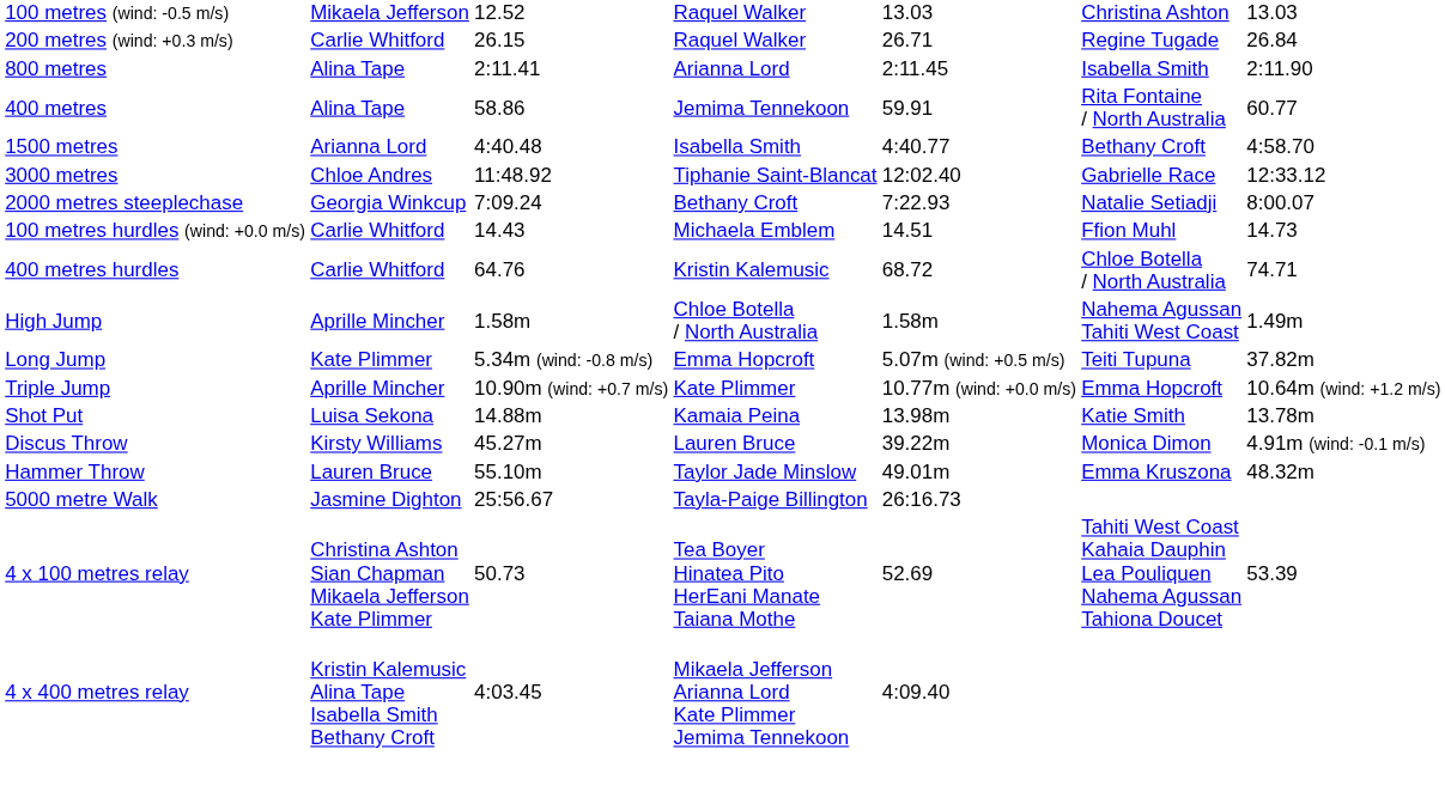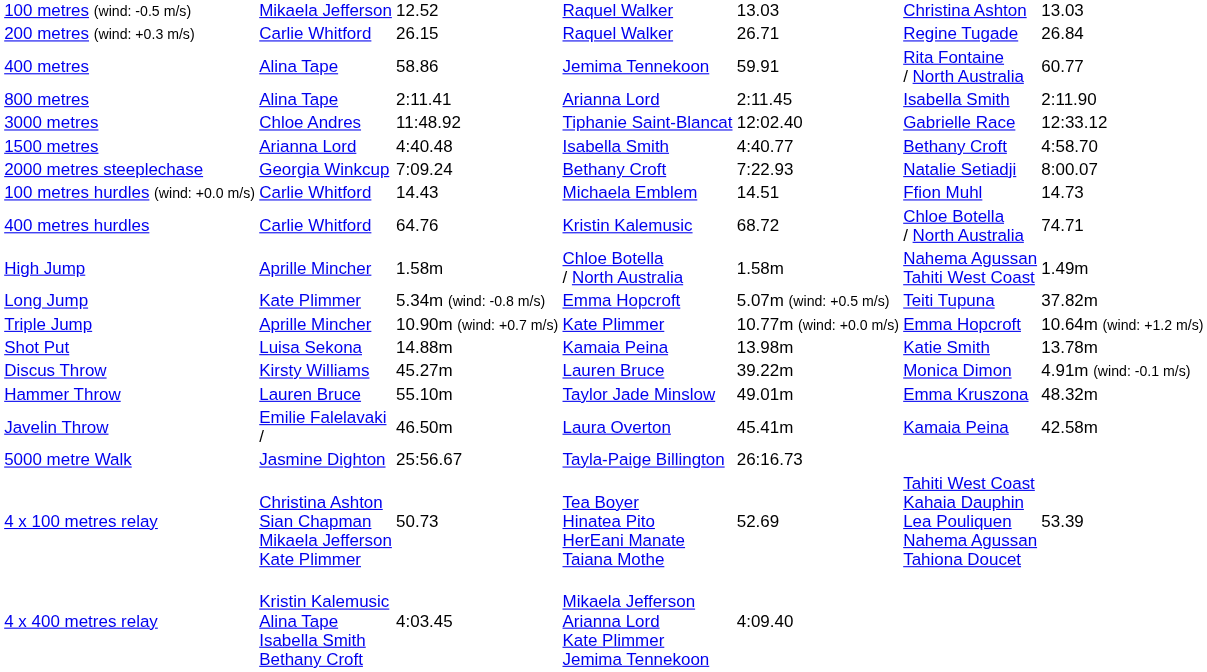 <table>
 <tr>
 <td><a href='#'>100 metres</a> <small>(wind: -0.5 m/s)</small></td>
 <td align=left><a href='#'>Mikaela Jefferson</a> <br> </td>
 <td>12.52</td>
 <td align=left><a href='#'>Raquel Walker</a> <br> </td>
 <td>13.03</td>
 <td align=left><a href='#'>Christina Ashton</a> <br> </td>
 <td>13.03</td>
 </tr>
 <tr>
 <td><a href='#'>200 metres</a> <small>(wind: +0.3 m/s)</small></td>
 <td align=left><a href='#'>Carlie Whitford</a> <br> </td>
 <td>26.15</td>
 <td align=left><a href='#'>Raquel Walker</a> <br> </td>
 <td>26.71</td>
 <td align=left><a href='#'>Regine Tugade</a> <br> </td>
 <td>26.84</td>
 </tr>
 <tr>
+<td><a href='#'>400 metres</a></td>
+<td align=left><a href='#'>Alina Tape</a> <br> </td>
+<td>58.86</td>
+<td align=left><a href='#'>Jemima Tennekoon</a> <br> </td>
+<td>59.91</td>
+<td align=left><a href='#'>Rita Fontaine</a> <br> / <a href='#'>North Australia</a></td>
+<td>60.77</td>
+</tr>
+<tr>
 <td><a href='#'>800 metres</a></td>
 <td align=left><a href='#'>Alina Tape</a> <br> </td>
 <td>2:11.41</td>
 <td align=left><a href='#'>Arianna Lord</a> <br> </td>
 <td>2:11.45</td>
 <td align=left><a href='#'>Isabella Smith</a> <br> </td>
 <td>2:11.90</td>
 </tr>
 <tr>
-<td><a href='#'>400 metres</a></td>
-<td align=left><a href='#'>Alina Tape</a> <br> </td>
-<td>58.86</td>
-<td align=left><a href='#'>Jemima Tennekoon</a> <br> </td>
-<td>59.91</td>
-<td align=left><a href='#'>Rita Fontaine</a> <br> / <a href='#'>North Australia</a></td>
-<td>60.77</td>
+<td><a href='#'>3000 metres</a></td>
+<td align=left><a href='#'>Chloe Andres</a> <br> </td>
+<td>11:48.92</td>
+<td align=left><a href='#'>Tiphanie Saint-Blancat</a> <br> </td>
+<td>12:02.40</td>
+<td align=left><a href='#'>Gabrielle Race</a> <br> </td>
+<td>12:33.12</td>
 </tr>
 <tr>
 <td><a href='#'>1500 metres</a></td>
 <td align=left><a href='#'>Arianna Lord</a> <br> </td>
 <td>4:40.48</td>
 <td align=left><a href='#'>Isabella Smith</a> <br> </td>
 <td>4:40.77</td>
 <td align=left><a href='#'>Bethany Croft</a> <br> </td>
 <td>4:58.70</td>
-</tr>
-<tr>
-<td><a href='#'>3000 metres</a></td>
-<td align=left><a href='#'>Chloe Andres</a> <br> </td>
-<td>11:48.92</td>
-<td align=left><a href='#'>Tiphanie Saint-Blancat</a> <br> </td>
-<td>12:02.40</td>
-<td align=left><a href='#'>Gabrielle Race</a> <br> </td>
-<td>12:33.12</td>
 </tr>
 <tr>
 <td><a href='#'>2000 metres steeplechase</a></td>
 <td align=left><a href='#'>Georgia Winkcup</a> <br> </td>
 <td>7:09.24</td>
 <td align=left><a href='#'>Bethany Croft</a> <br> </td>
 <td>7:22.93</td>
 <td align=left><a href='#'>Natalie Setiadji</a> <br> </td>
 <td>8:00.07</td>
 </tr>
 <tr>
 <td><a href='#'>100 metres hurdles</a> <small>(wind: +0.0 m/s)</small></td>
 <td align=left><a href='#'>Carlie Whitford</a> <br> </td>
 <td>14.43</td>
 <td align=left><a href='#'>Michaela Emblem</a> <br> </td>
 <td>14.51</td>
 <td align=left><a href='#'>Ffion Muhl</a> <br> </td>
 <td>14.73</td>
 </tr>
 <tr>
 <td><a href='#'>400 metres hurdles</a></td>
 <td align=left><a href='#'>Carlie Whitford</a> <br> </td>
 <td>64.76</td>
 <td align=left><a href='#'>Kristin Kalemusic</a> <br> </td>
 <td>68.72</td>
 <td align=left><a href='#'>Chloe Botella</a> <br> / <a href='#'>North Australia</a></td>
 <td>74.71</td>
 </tr>
 <tr>
 <td><a href='#'>High Jump</a></td>
 <td align=left><a href='#'>Aprille Mincher</a> <br> </td>
 <td>1.58m</td>
 <td align=left><a href='#'>Chloe Botella</a> <br> / <a href='#'>North Australia</a></td>
 <td>1.58m</td>
 <td align=left><a href='#'>Nahema Agussan</a> <br>  <a href='#'>Tahiti West Coast</a></td>
 <td>1.49m</td>
 </tr>
 <tr>
 <td><a href='#'>Long Jump</a></td>
 <td align=left><a href='#'>Kate Plimmer</a> <br> </td>
 <td>5.34m <small>(wind: -0.8 m/s)</small></td>
 <td align=left><a href='#'>Emma Hopcroft</a> <br> </td>
 <td>5.07m <small>(wind: +0.5 m/s)</small></td>
 <td align=left><a href='#'>Teiti Tupuna</a> <br> </td>
 <td>37.82m</td>
 </tr>
 <tr>
 <td><a href='#'>Triple Jump</a></td>
 <td align=left><a href='#'>Aprille Mincher</a> <br> </td>
 <td>10.90m <small>(wind: +0.7 m/s)</small></td>
 <td align=left><a href='#'>Kate Plimmer</a> <br> </td>
 <td>10.77m <small>(wind: +0.0 m/s)</small></td>
 <td align=left><a href='#'>Emma Hopcroft</a> <br> </td>
 <td>10.64m <small>(wind: +1.2 m/s)</small></td>
 </tr>
 <tr>
 <td><a href='#'>Shot Put</a></td>
 <td align=left><a href='#'>Luisa Sekona</a> <br> </td>
 <td>14.88m</td>
 <td align=left><a href='#'>Kamaia Peina</a> <br> </td>
 <td>13.98m</td>
 <td align=left><a href='#'>Katie Smith</a> <br> </td>
 <td>13.78m</td>
 </tr>
 <tr>
 <td><a href='#'>Discus Throw</a></td>
 <td align=left><a href='#'>Kirsty Williams</a> <br> </td>
 <td>45.27m</td>
 <td align=left><a href='#'>Lauren Bruce</a> <br> </td>
 <td>39.22m</td>
 <td align=left><a href='#'>Monica Dimon</a> <br> </td>
 <td>4.91m <small>(wind: -0.1 m/s)</small></td>
 </tr>
 <tr>
 <td><a href='#'>Hammer Throw</a></td>
 <td align=left><a href='#'>Lauren Bruce</a> <br> </td>
 <td>55.10m</td>
 <td align=left><a href='#'>Taylor Jade Minslow</a> <br> </td>
 <td>49.01m</td>
 <td align=left><a href='#'>Emma Kruszona</a> <br> </td>
 <td>48.32m</td>
 </tr>
 <tr>
+<td><a href='#'>Javelin Throw</a></td>
+<td align=left><a href='#'>Emilie Falelavaki</a> <br> /</td>
+<td>46.50m</td>
+<td align=left><a href='#'>Laura Overton</a> <br> </td>
+<td>45.41m</td>
+<td align=left><a href='#'>Kamaia Peina</a> <br> </td>
+<td>42.58m</td>
+</tr>
+<tr>
 <td><a href='#'>5000 metre Walk</a></td>
 <td align=left><a href='#'>Jasmine Dighton</a> <br> </td>
 <td>25:56.67</td>
 <td align=left><a href='#'>Tayla-Paige Billington</a> <br> </td>
 <td>26:16.73</td>
 <td></td>
 <td></td>
 </tr>
 <tr>
 <td><a href='#'>4 x 100 metres relay</a></td>
 <td><br><a href='#'>Christina Ashton</a><br><a href='#'>Sian Chapman</a><br><a href='#'>Mikaela Jefferson</a><br><a href='#'>Kate Plimmer</a></td>
 <td>50.73</td>
 <td><br><a href='#'>Tea Boyer</a><br><a href='#'>Hinatea Pito</a><br><a href='#'>HerEani Manate</a><br><a href='#'>Taiana Mothe</a></td>
 <td>52.69</td>
 <td> <a href='#'>Tahiti West Coast</a><br><a href='#'>Kahaia Dauphin</a><br><a href='#'>Lea Pouliquen</a><br><a href='#'>Nahema Agussan</a><br><a href='#'>Tahiona Doucet</a></td>
 <td>53.39</td>
 </tr>
 <tr>
 <td><a href='#'>4 x 400 metres relay</a></td>
 <td><br><a href='#'>Kristin Kalemusic</a><br><a href='#'>Alina Tape</a><br><a href='#'>Isabella Smith</a><br><a href='#'>Bethany Croft</a></td>
 <td>4:03.45</td>
 <td><br><a href='#'>Mikaela Jefferson</a><br><a href='#'>Arianna Lord</a><br><a href='#'>Kate Plimmer</a><br><a href='#'>Jemima Tennekoon</a></td>
 <td>4:09.40</td>
 <td></td>
 <td></td>
 </tr>
 </table>
